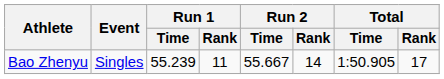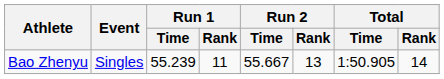 <table class="wikitable" style="font-size:90%">
 <tr>
 <th rowspan="2">Athlete</th>
 <th rowspan="2">Event</th>
 <th colspan="2">Run 1</th>
 <th colspan="2">Run 2</th>
 <th colspan="2">Total</th>
 </tr>
 <tr style="font-size:95%">
 <th>Time</th>
 <th>Rank</th>
 <th>Time</th>
 <th>Rank</th>
 <th>Time</th>
 <th>Rank</th>
 </tr>
 <tr align=center>
 <td align=left><a href='#'>Bao Zhenyu</a><br></td>
 <td align=left><a href='#'>Singles</a></td>
 <td>55.239</td>
 <td>11</td>
 <td>55.667</td>
+<td>13</td>
+<td>1:50.905</td>
 <td>14</td>
-<td>1:50.905</td>
-<td>17</td>
 </tr>
 </table>
